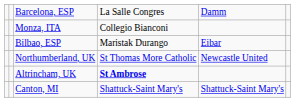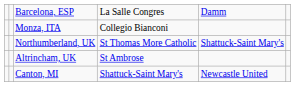 <table class="wikitable" style="font-size:90%;" border="1">
 <tr>
 <td></td>
 <td></td>
 <td><a href='#'>Barcelona, ESP</a></td>
 <td>La Salle Congres</td>
 <td><a href='#'>Damm</a></td>
 <td></td>
 </tr>
 <tr>
 <td></td>
 <td></td>
 <td><a href='#'>Monza, ITA</a></td>
 <td>Collegio Bianconi</td>
 <td></td>
 <td></td>
 </tr>
 <tr>
 <td></td>
 <td></td>
-<td><a href='#'>Bilbao, ESP</a></td>
-<td>Maristak Durango</td>
-<td><a href='#'>Eibar</a></td>
-<td></td>
-</tr>
-<tr>
-<td></td>
-<td></td>
 <td><a href='#'>Northumberland, UK</a></td>
 <td><a href='#'>St Thomas More Catholic</a></td>
-<td><a href='#'>Newcastle United</a></td>
+<td><a href='#'>Shattuck-Saint Mary's</a></td>
 <td></td>
 </tr>
 <tr>
 <td></td>
 <td></td>
 <td><a href='#'>Altrincham, UK</a></td>
-<td><strong><a href='#'>St Ambrose</a></strong></td>
+<td><a href='#'>St Ambrose</a></td>
 <td></td>
 <td></td>
 </tr>
 <tr>
 <td></td>
 <td></td>
 <td><a href='#'>Canton, MI</a></td>
 <td><a href='#'>Shattuck-Saint Mary's</a></td>
-<td><a href='#'>Shattuck-Saint Mary's</a></td>
+<td><a href='#'>Newcastle United</a></td>
 <td></td>
 </tr>
 </table>
